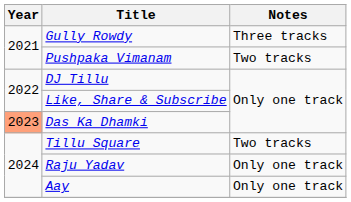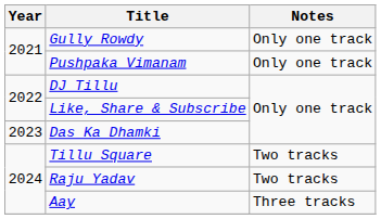 <table class="wikitable">
 <tr>
 <th>Year</th>
 <th>Title</th>
 <th>Notes</th>
 </tr>
 <tr>
 <td rowspan="2">2021</td>
 <td><em><a href='#'>Gully Rowdy</a></em></td>
-<td>Three tracks</td>
+<td>Only one track</td>
 </tr>
 <tr>
 <td><a href='#'><em>Pushpaka Vimanam</em></a></td>
-<td>Two tracks</td>
+<td>Only one track</td>
 </tr>
 <tr>
 <td rowspan="2">2022</td>
 <td><em><a href='#'>DJ Tillu</a></em></td>
 <td rowspan="3">Only one track</td>
 </tr>
 <tr>
 <td><em><a href='#'>Like, Share & Subscribe</a></em></td>
 </tr>
 <tr>
-<td style="background: lightsalmon;">2023</td>
+<td>2023</td>
 <td><em><a href='#'>Das Ka Dhamki</a></em></td>
 </tr>
 <tr>
 <td rowspan="3">2024</td>
 <td><em><a href='#'>Tillu Square</a></em></td>
 <td>Two tracks</td>
 </tr>
 <tr>
 <td><em><a href='#'>Raju Yadav</a></em></td>
-<td>Only one track</td>
+<td>Two tracks</td>
 </tr>
 <tr>
 <td><a href='#'><em>Aay</em></a></td>
-<td>Only one track</td>
+<td>Three tracks</td>
 </tr>
 <tr>
 </tr>
 </table>
